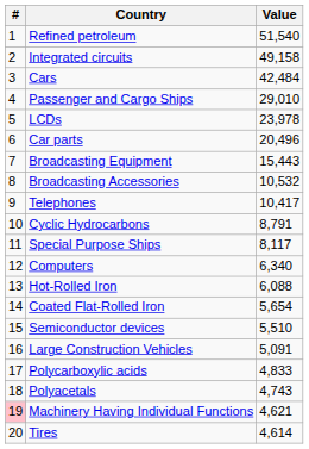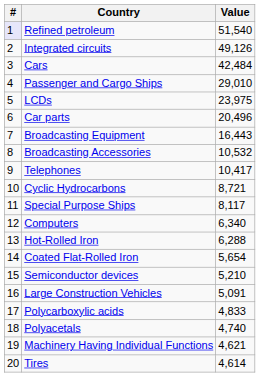 <table class="wikitable sortable plainrowheads" ;">
 <tr>
 <th scope="col">#</th>
 <th scope="col">Country</th>
 <th scope="col">Value</th>
 </tr>
 <tr>
-<td>1</td>
+<td style="background: lavender;">1</td>
 <td><a href='#'>Refined petroleum</a></td>
 <td>51,540</td>
 </tr>
 <tr>
 <td>2</td>
 <td><a href='#'>Integrated circuits</a></td>
-<td>49,158</td>
+<td>49,126</td>
 </tr>
 <tr>
 <td>3</td>
 <td><a href='#'>Cars</a></td>
 <td>42,484</td>
 </tr>
 <tr>
 <td>4</td>
 <td><a href='#'>Passenger and Cargo Ships</a></td>
 <td>29,010</td>
 </tr>
 <tr>
 <td>5</td>
 <td><a href='#'>LCDs</a></td>
-<td>23,978</td>
+<td>23,975</td>
 </tr>
 <tr>
 <td>6</td>
 <td><a href='#'>Car parts</a></td>
 <td>20,496</td>
 </tr>
 <tr>
 <td>7</td>
 <td><a href='#'>Broadcasting Equipment</a></td>
-<td>15,443</td>
+<td>16,443</td>
 </tr>
 <tr>
 <td>8</td>
 <td><a href='#'>Broadcasting Accessories</a></td>
 <td>10,532</td>
 </tr>
 <tr>
 <td>9</td>
 <td><a href='#'>Telephones</a></td>
 <td>10,417</td>
 </tr>
 <tr>
 <td>10</td>
 <td><a href='#'>Cyclic Hydrocarbons</a></td>
-<td>8,791</td>
+<td>8,721</td>
 </tr>
 <tr>
 <td>11</td>
 <td><a href='#'>Special Purpose Ships</a></td>
 <td>8,117</td>
 </tr>
 <tr>
 <td>12</td>
 <td><a href='#'>Computers</a></td>
 <td>6,340</td>
 </tr>
 <tr>
 <td>13</td>
 <td><a href='#'>Hot-Rolled Iron</a></td>
-<td>6,088</td>
+<td>6,288</td>
 </tr>
 <tr>
 <td>14</td>
 <td><a href='#'>Coated Flat-Rolled Iron</a></td>
 <td>5,654</td>
 </tr>
 <tr>
 <td>15</td>
 <td><a href='#'>Semiconductor devices</a></td>
-<td>5,510</td>
+<td>5,210</td>
 </tr>
 <tr>
 <td>16</td>
 <td><a href='#'>Large Construction Vehicles</a></td>
 <td>5,091</td>
 </tr>
 <tr>
 <td>17</td>
 <td><a href='#'>Polycarboxylic acids</a></td>
 <td>4,833</td>
 </tr>
 <tr>
 <td>18</td>
 <td><a href='#'>Polyacetals</a></td>
-<td>4,743</td>
+<td>4,740</td>
 </tr>
 <tr>
-<td style="background: pink;">19</td>
+<td>19</td>
 <td><a href='#'>Machinery Having Individual Functions</a></td>
 <td>4,621</td>
 </tr>
 <tr>
 <td>20</td>
 <td><a href='#'>Tires</a></td>
 <td>4,614</td>
 </tr>
 </table>
